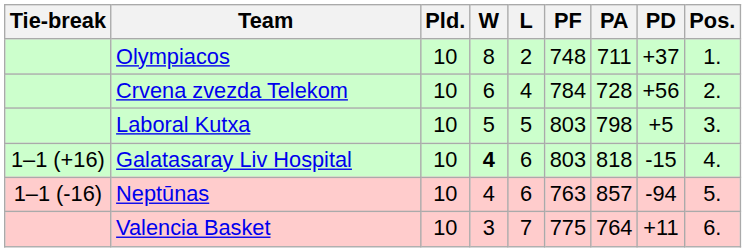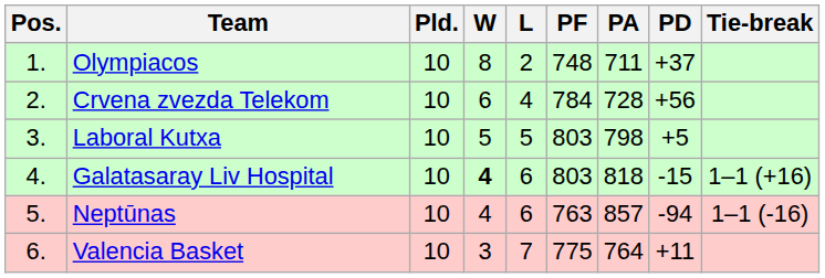 <table class="wikitable" style="text-align:center">
 <tr>
-<th>Tie-break</th>
+<th width=15>Pos.</th>
 <th width=220>Team</th>
 <th width=20>Pld.</th>
 <th width=20>W</th>
 <th width=20>L</th>
 <th width=20>PF</th>
 <th width=20>PA</th>
 <th width=20>PD</th>
-<th width=15>Pos.</th>
+<th>Tie-break</th>
 </tr>
 <tr style="background:#ccffcc;">
-<td></td>
+<td>1.</td>
 <td align=left> <a href='#'>Olympiacos</a></td>
 <td>10</td>
 <td>8</td>
 <td>2</td>
 <td>748</td>
 <td>711</td>
 <td>+37</td>
-<td>1.</td>
+<td></td>
 </tr>
 <tr style="background:#ccffcc;">
-<td></td>
+<td>2.</td>
 <td align=left> <a href='#'>Crvena zvezda Telekom</a></td>
 <td>10</td>
 <td>6</td>
 <td>4</td>
 <td>784</td>
 <td>728</td>
 <td>+56</td>
-<td>2.</td>
+<td></td>
 </tr>
 <tr style="background:#ccffcc;">
-<td></td>
+<td>3.</td>
 <td align=left> <a href='#'>Laboral Kutxa</a></td>
 <td>10</td>
 <td>5</td>
 <td>5</td>
 <td>803</td>
 <td>798</td>
 <td>+5</td>
-<td>3.</td>
+<td></td>
 </tr>
 <tr style="background:#ccffcc;">
-<td>1–1 (+16)</td>
+<td>4.</td>
 <td align=left> <a href='#'>Galatasaray Liv Hospital</a></td>
 <td>10</td>
 <td><strong>4</strong></td>
 <td>6</td>
 <td>803</td>
 <td>818</td>
 <td>-15</td>
-<td>4.</td>
+<td>1–1 (+16)</td>
 </tr>
 <tr style="background:#fcc;">
-<td>1–1 (-16)</td>
+<td>5.</td>
 <td align=left> <a href='#'>Neptūnas</a></td>
 <td>10</td>
 <td>4</td>
 <td>6</td>
 <td>763</td>
 <td>857</td>
 <td>-94</td>
-<td>5.</td>
+<td>1–1 (-16)</td>
 </tr>
 <tr style="background:#fcc;">
-<td></td>
+<td>6.</td>
 <td align=left> <a href='#'>Valencia Basket</a></td>
 <td>10</td>
 <td>3</td>
 <td>7</td>
 <td>775</td>
 <td>764</td>
 <td>+11</td>
-<td>6.</td>
+<td></td>
 </tr>
 </table>
